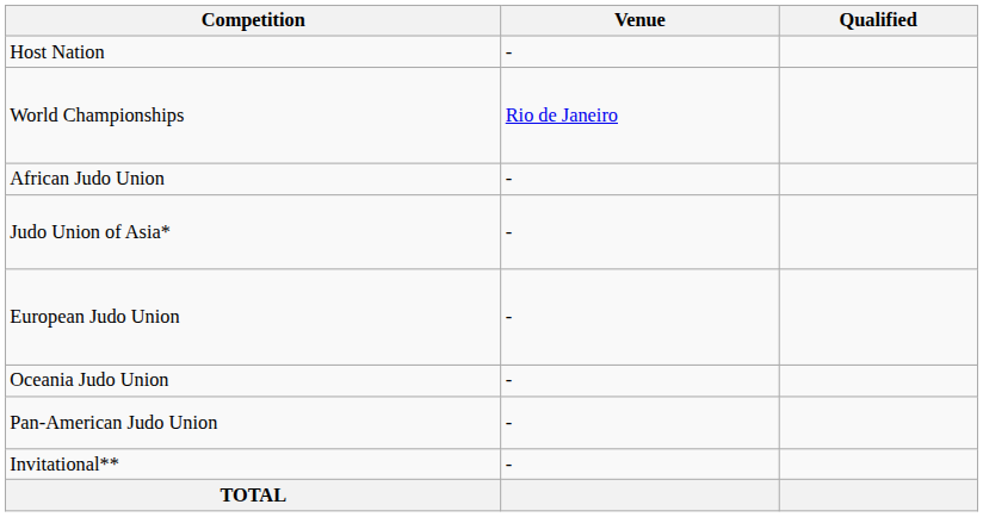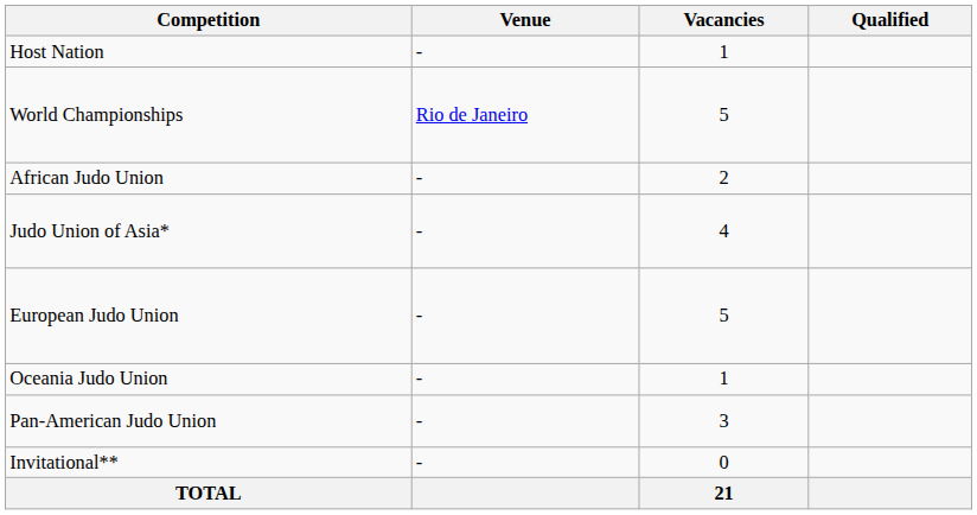 <table class = "wikitable" width=800>
 <tr>
 <th>Competition</th>
 <th>Venue</th>
+<th>Vacancies</th>
 <th>Qualified</th>
 </tr>
 <tr>
 <td>Host Nation</td>
 <td>-</td>
+<td align="center">1</td>
 <td></td>
 </tr>
 <tr>
 <td>World Championships</td>
 <td> <a href='#'>Rio de Janeiro</a></td>
+<td align="center">5</td>
 <td><br><br><br><br></td>
 </tr>
 <tr>
 <td>African Judo Union</td>
 <td>-</td>
+<td align="center">2</td>
 <td><br></td>
 </tr>
 <tr>
 <td>Judo Union of Asia*</td>
 <td>-</td>
+<td align="center">4</td>
 <td><br><br><br></td>
 </tr>
 <tr>
 <td>European Judo Union</td>
 <td>-</td>
+<td align="center">5</td>
 <td><br><br><br><br></td>
 </tr>
 <tr>
 <td>Oceania Judo Union</td>
 <td>-</td>
+<td align="center">1</td>
 <td></td>
 </tr>
 <tr>
 <td>Pan-American Judo Union</td>
 <td>-</td>
+<td align="center">3</td>
 <td><br><br></td>
 </tr>
 <tr>
 <td>Invitational**</td>
 <td>-</td>
+<td align="center">0</td>
 <td></td>
 </tr>
 <tr>
 <th>TOTAL</th>
 <th></th>
+<th>21</th>
 <th></th>
 </tr>
 </table>
